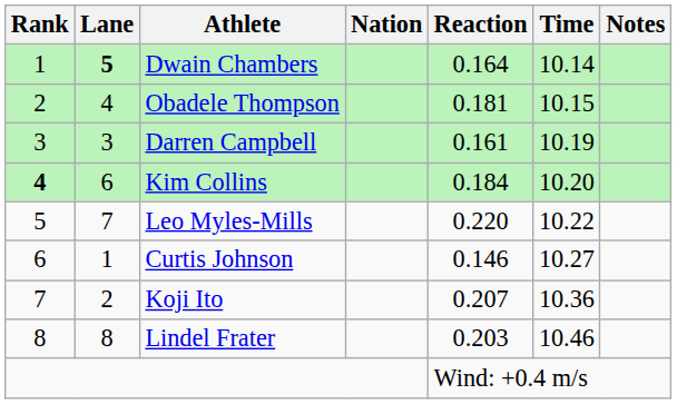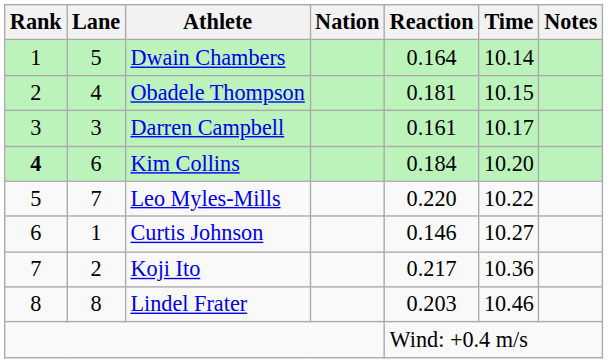 <table class="wikitable sortable" style="text-align:center">
 <tr>
 <th>Rank</th>
 <th>Lane</th>
 <th>Athlete</th>
 <th>Nation</th>
 <th>Reaction</th>
 <th>Time</th>
 <th>Notes</th>
 </tr>
 <tr bgcolor=bbf3bb>
 <td>1</td>
-<td><strong>5</strong></td>
+<td>5</td>
 <td align="left"><a href='#'>Dwain Chambers</a></td>
 <td align="left"></td>
 <td align="center">0.164</td>
 <td>10.14</td>
 <td></td>
 </tr>
 <tr bgcolor=bbf3bb>
 <td>2</td>
 <td>4</td>
 <td align="left"><a href='#'>Obadele Thompson</a></td>
 <td align="left"></td>
 <td align="center">0.181</td>
 <td>10.15</td>
 <td></td>
 </tr>
 <tr bgcolor=bbf3bb>
 <td>3</td>
 <td>3</td>
 <td align="left"><a href='#'>Darren Campbell</a></td>
 <td align="left"></td>
 <td align="center">0.161</td>
-<td>10.19</td>
+<td>10.17</td>
 <td></td>
 </tr>
 <tr bgcolor=bbf3bb>
 <td><strong>4</strong></td>
 <td>6</td>
 <td align="left"><a href='#'>Kim Collins</a></td>
 <td align="left"></td>
 <td align="center">0.184</td>
 <td>10.20</td>
 <td></td>
 </tr>
 <tr>
 <td>5</td>
 <td>7</td>
 <td align="left"><a href='#'>Leo Myles-Mills</a></td>
 <td align="left"></td>
 <td align="center">0.220</td>
 <td>10.22</td>
 <td></td>
 </tr>
 <tr>
 <td>6</td>
 <td>1</td>
 <td align="left"><a href='#'>Curtis Johnson</a></td>
 <td align="left"></td>
 <td align="center">0.146</td>
 <td>10.27</td>
 <td></td>
 </tr>
 <tr>
 <td>7</td>
 <td>2</td>
 <td align="left"><a href='#'>Koji Ito</a></td>
 <td align="left"></td>
-<td align="center">0.207</td>
+<td align="center">0.217</td>
 <td>10.36</td>
 <td></td>
 </tr>
 <tr>
 <td>8</td>
 <td>8</td>
 <td align="left"><a href='#'>Lindel Frater</a></td>
 <td align="left"></td>
 <td align="center">0.203</td>
 <td>10.46</td>
 <td></td>
 </tr>
 <tr class="sortbottom">
 <td colspan=4></td>
 <td colspan="3" style="text-align:left;">Wind: +0.4 m/s</td>
 </tr>
 </table>
